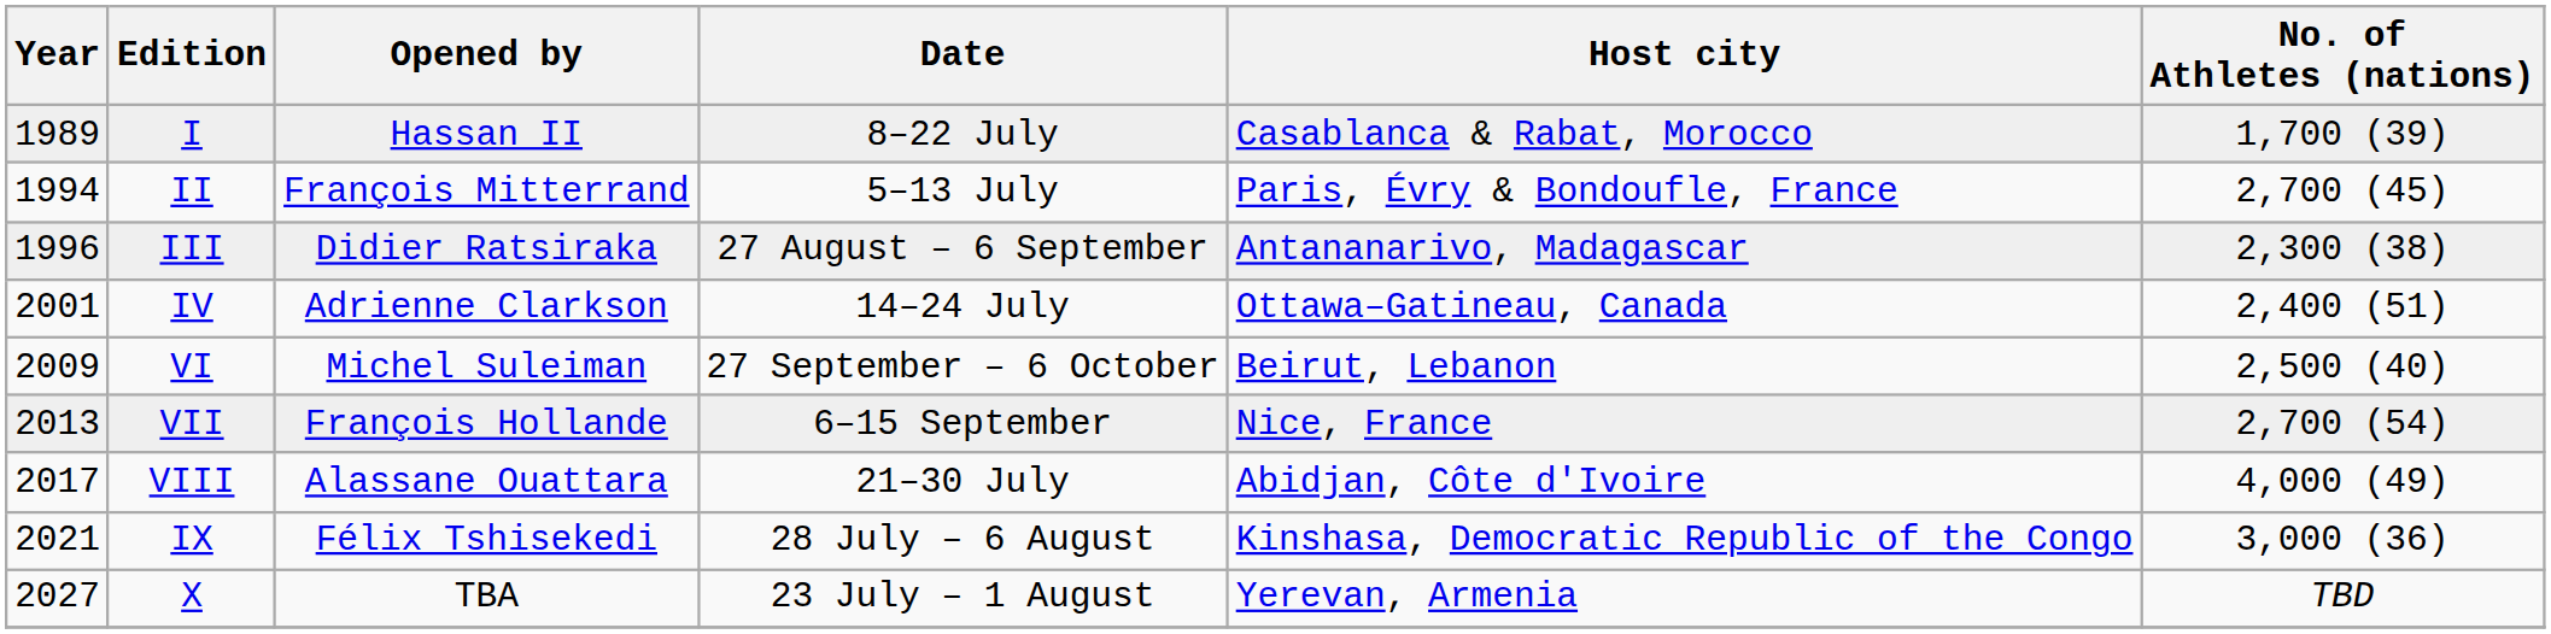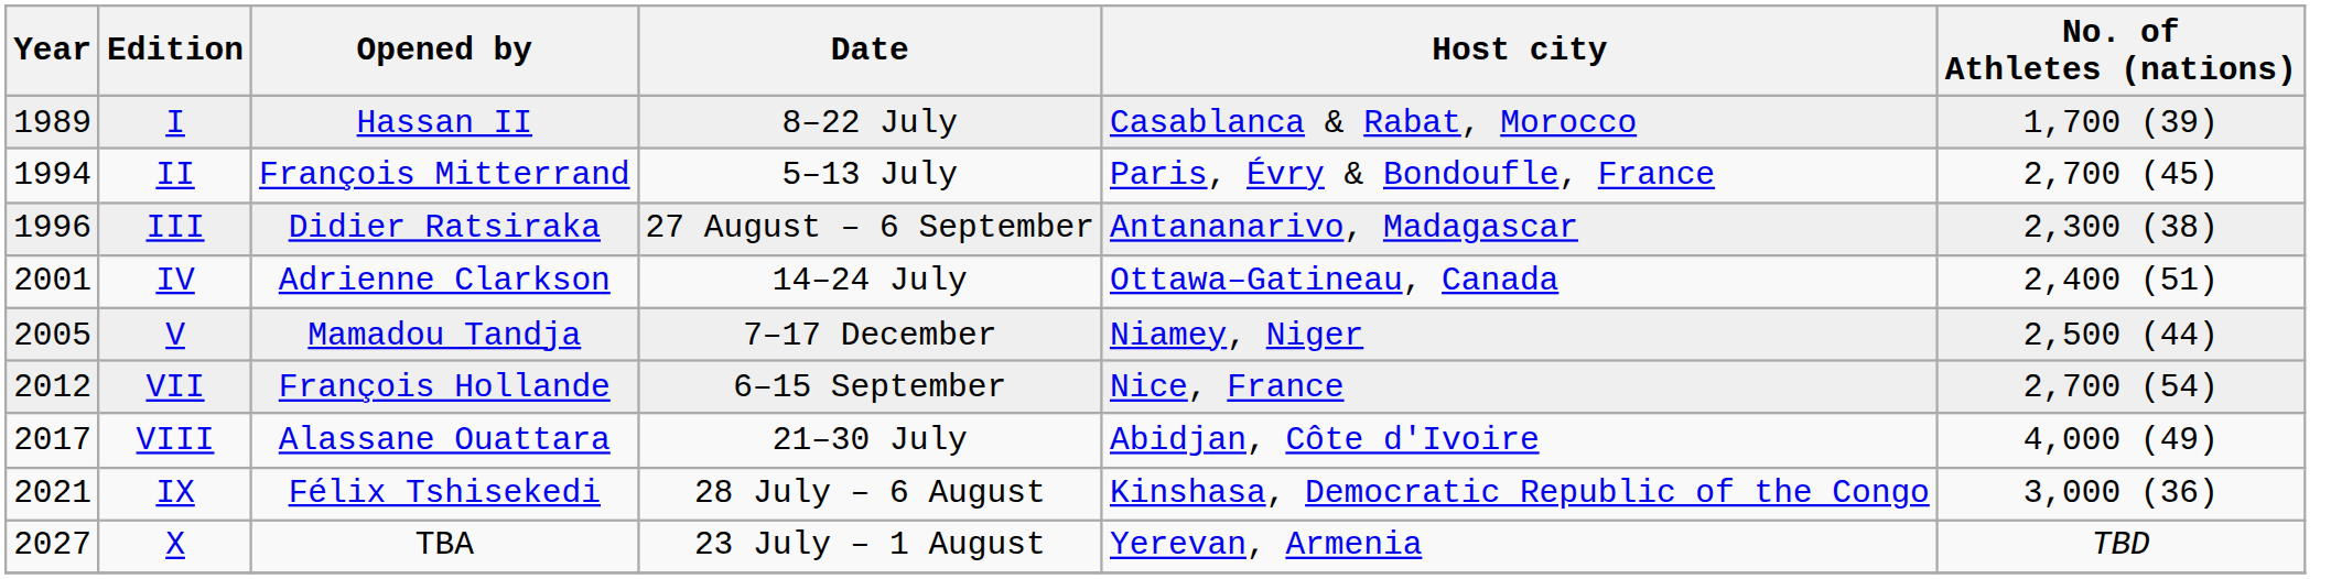 <table class="wikitable" style="text-align:center">
 <tr bgcolor="#EFEFEF">
 <th>Year</th>
 <th>Edition</th>
 <th>Opened by</th>
 <th>Date</th>
 <th>Host city</th>
 <th>No. of<br>Athletes (nations)</th>
 </tr>
 <tr bgcolor="#EFEFEF">
 <td>1989</td>
 <td><a href='#'>I</a></td>
 <td><a href='#'>Hassan II</a></td>
 <td>8–22 July</td>
 <td align=left> <a href='#'>Casablanca</a> & <a href='#'>Rabat</a>, <a href='#'>Morocco</a></td>
 <td>1,700 (39)</td>
 </tr>
 <tr>
 <td>1994</td>
 <td><a href='#'>II</a></td>
 <td><a href='#'>François Mitterrand</a></td>
 <td>5–13 July</td>
 <td align=left> <a href='#'>Paris</a>, <a href='#'>Évry</a> & <a href='#'>Bondoufle</a>, <a href='#'>France</a></td>
 <td>2,700 (45)</td>
 </tr>
 <tr bgcolor="#EFEFEF">
 <td>1996</td>
 <td><a href='#'>III</a></td>
 <td><a href='#'>Didier Ratsiraka</a></td>
 <td>27 August – 6 September</td>
 <td align=left> <a href='#'>Antananarivo</a>, <a href='#'>Madagascar</a></td>
 <td>2,300 (38)</td>
 </tr>
 <tr>
 <td>2001</td>
 <td><a href='#'>IV</a></td>
 <td><a href='#'>Adrienne Clarkson</a></td>
 <td>14–24 July</td>
 <td align=left> <a href='#'>Ottawa–Gatineau</a>, <a href='#'>Canada</a></td>
 <td>2,400 (51)</td>
 </tr>
-<tr>
-<td>2009</td>
-<td><a href='#'>VI</a></td>
-<td><a href='#'>Michel Suleiman</a></td>
-<td>27 September – 6 October</td>
-<td align=left> <a href='#'>Beirut</a>, <a href='#'>Lebanon</a></td>
-<td>2,500 (40)</td>
+<tr bgcolor="#EFEFEF">
+<td>2005</td>
+<td><a href='#'>V</a></td>
+<td><a href='#'>Mamadou Tandja</a></td>
+<td>7–17 December</td>
+<td align=left> <a href='#'>Niamey</a>, <a href='#'>Niger</a></td>
+<td>2,500 (44)</td>
 </tr>
 <tr bgcolor="#EFEFEF">
-<td>2013</td>
+<td>2012</td>
 <td><a href='#'>VII</a></td>
 <td><a href='#'>François Hollande</a></td>
 <td>6–15 September</td>
 <td align=left> <a href='#'>Nice</a>, <a href='#'>France</a></td>
 <td>2,700 (54)</td>
 </tr>
 <tr>
 <td>2017</td>
 <td><a href='#'>VIII</a></td>
 <td><a href='#'>Alassane Ouattara</a></td>
 <td>21–30 July</td>
 <td align=left> <a href='#'>Abidjan</a>, <a href='#'>Côte d'Ivoire</a></td>
 <td>4,000 (49)</td>
 </tr>
 <tr>
 <td>2021</td>
 <td><a href='#'>IX</a></td>
 <td><a href='#'>Félix Tshisekedi</a></td>
 <td>28 July – 6 August</td>
 <td align=left> <a href='#'>Kinshasa</a>, <a href='#'>Democratic Republic of the Congo</a></td>
 <td>3,000 (36)</td>
 </tr>
 <tr>
 <td>2027</td>
 <td><a href='#'>X</a></td>
 <td>TBA</td>
 <td>23 July – 1 August</td>
 <td align=left> <a href='#'>Yerevan</a>, <a href='#'>Armenia</a></td>
 <td><em>TBD</em></td>
 </tr>
 <tr>
 </tr>
 </table>
